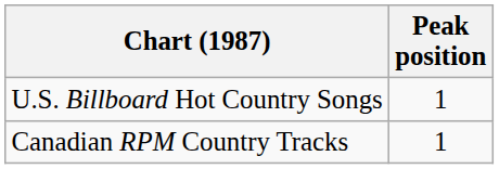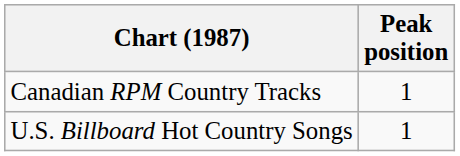 <table class="wikitable sortable">
 <tr>
 <th align="left">Chart (1987)</th>
 <th align="center">Peak<br>position</th>
 </tr>
 <tr>
+<td align="left">Canadian <em>RPM</em> Country Tracks</td>
+<td align="center">1</td>
+</tr>
+<tr>
 <td align="left">U.S. <em>Billboard</em> Hot Country Songs</td>
 <td align="center">1</td>
 </tr>
-<tr>
-<td align="left">Canadian <em>RPM</em> Country Tracks</td>
-<td align="center">1</td>
-</tr>
 </table>
